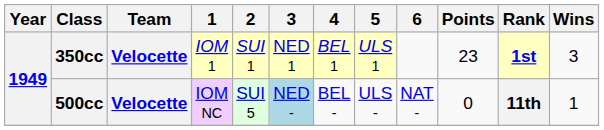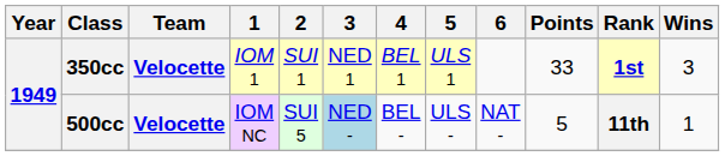 <table class="wikitable" style="text-align:center; font-size:95%">
 <tr>
 <th>Year</th>
 <th>Class</th>
 <th>Team</th>
 <th>1</th>
 <th>2</th>
 <th>3</th>
 <th>4</th>
 <th>5</th>
 <th>6</th>
 <th>Points</th>
 <th>Rank</th>
 <th>Wins</th>
 </tr>
 <tr>
 <th rowspan=2><a href='#'>1949</a></th>
 <th>350cc</th>
 <th><a href='#'>Velocette</a></th>
 <td style="background:#FFFFBF;"><em><a href='#'>IOM</a></em><br><small>1</small></td>
 <td style="background:#FFFFBF;"><em><a href='#'>SUI</a></em><br><small>1</small></td>
 <td style="background:#FFFFBF;"><a href='#'>NED</a><br><small>1</small></td>
 <td style="background:#FFFFBF;"><em><a href='#'>BEL</a></em><br><small>1</small></td>
 <td style="background:#FFFFBF;"><em><a href='#'>ULS</a></em><br><small>1</small></td>
 <td></td>
-<td>23</td>
+<td>33</td>
 <td style="background:#FFFFBF;"><strong><a href='#'>1st</a></strong></td>
 <td>3</td>
 </tr>
 <tr>
 <th>500cc</th>
 <th><a href='#'>Velocette</a></th>
 <td style="background:#EFCFFF;"><a href='#'>IOM</a><br><small>NC</small></td>
 <td style="background:#DFFFDF;"><a href='#'>SUI</a><br><small>5</small></td>
 <td style="background: lightblue;"><a href='#'>NED</a><br><small>-</small></td>
 <td><a href='#'>BEL</a><br><small>-</small></td>
 <td><a href='#'>ULS</a><br><small>-</small></td>
 <td><a href='#'>NAT</a><br><small>-</small></td>
-<td>0</td>
+<td>5</td>
 <th>11th</th>
 <td>1</td>
 </tr>
 <tr>
 </tr>
 </table>
